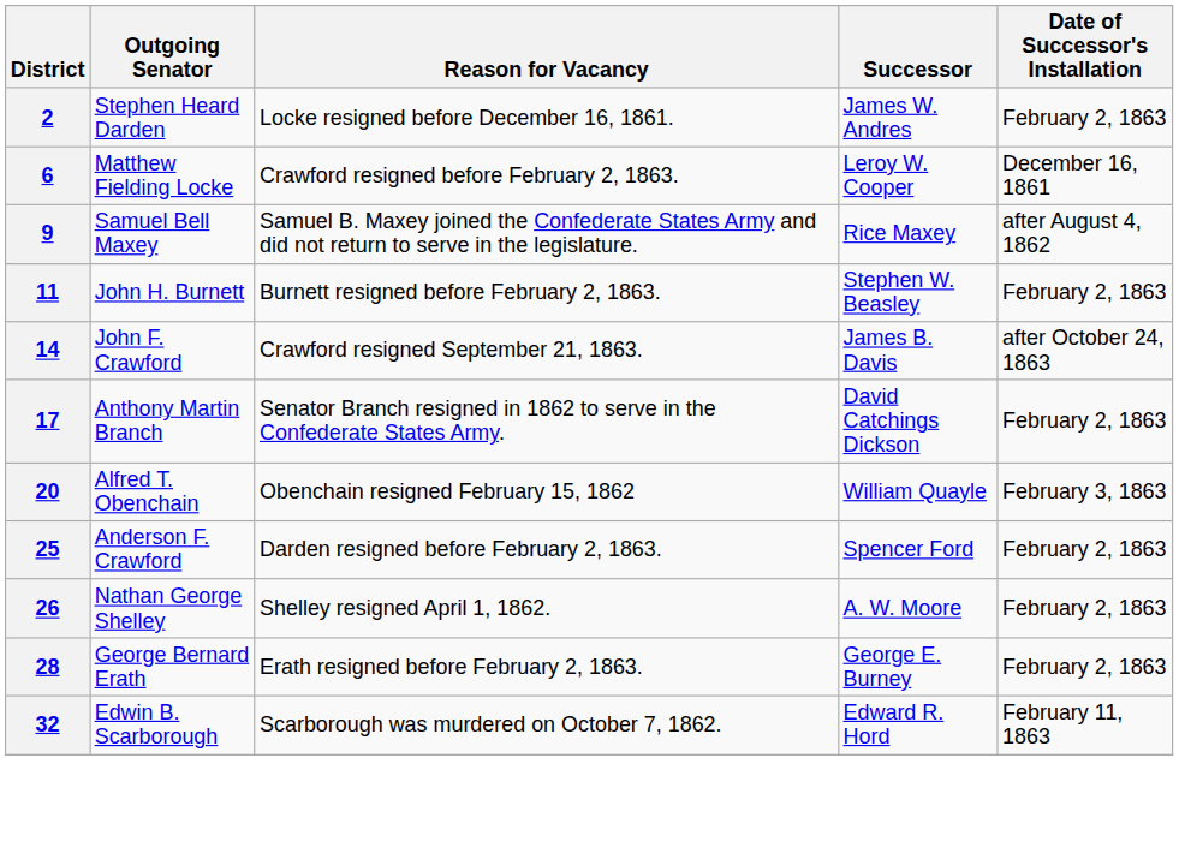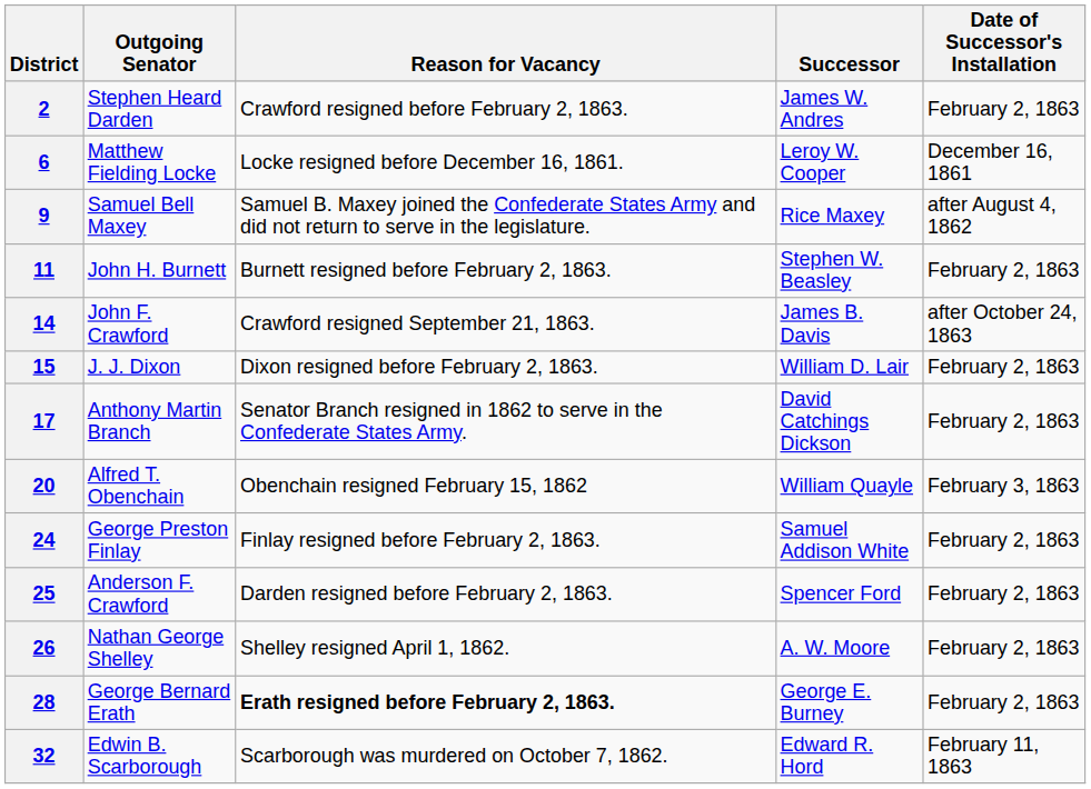 <table class="wikitable">
 <tr bgcolor="#cccccc" align="center" valign="bottom">
 <th>District</th>
 <th>Outgoing<br>Senator</th>
 <th width="50%">Reason for Vacancy</th>
 <th>Successor</th>
 <th width="15%">Date of Successor's Installation</th>
 </tr>
 <tr>
 <th><a href='#'>2</a></th>
 <td><a href='#'>Stephen Heard Darden</a></td>
-<td>Locke resigned before December 16, 1861.</td>
+<td>Crawford resigned before February 2, 1863.</td>
 <td><a href='#'>James W. Andres</a></td>
 <td>February 2, 1863</td>
 </tr>
 <tr>
 <th><a href='#'>6</a></th>
 <td><a href='#'>Matthew Fielding Locke</a></td>
-<td>Crawford resigned before February 2, 1863.</td>
+<td>Locke resigned before December 16, 1861.</td>
 <td><a href='#'>Leroy W. Cooper</a></td>
 <td>December 16, 1861</td>
 </tr>
 <tr>
 <th><a href='#'>9</a></th>
 <td><a href='#'>Samuel Bell Maxey</a></td>
 <td>Samuel B. Maxey joined the <a href='#'>Confederate States Army</a> and did not return to serve in the legislature.</td>
 <td><a href='#'>Rice Maxey</a></td>
 <td>after August 4, 1862</td>
 </tr>
 <tr>
 <th><a href='#'>11</a></th>
 <td><a href='#'>John H. Burnett</a></td>
 <td>Burnett resigned before February 2, 1863.</td>
 <td><a href='#'>Stephen W. Beasley</a></td>
 <td>February 2, 1863</td>
 </tr>
 <tr>
 <th><a href='#'>14</a></th>
 <td><a href='#'>John F. Crawford</a></td>
 <td>Crawford resigned September 21, 1863.</td>
 <td><a href='#'>James B. Davis</a></td>
 <td>after October 24, 1863</td>
 </tr>
 <tr>
+<th><a href='#'>15</a></th>
+<td><a href='#'>J. J. Dixon</a></td>
+<td>Dixon resigned before February 2, 1863.</td>
+<td><a href='#'>William D. Lair</a></td>
+<td>February 2, 1863</td>
+</tr>
+<tr>
 <th><a href='#'>17</a></th>
 <td><a href='#'>Anthony Martin Branch</a></td>
 <td>Senator Branch resigned in 1862 to serve in the <a href='#'>Confederate States Army</a>.</td>
 <td><a href='#'>David Catchings Dickson</a></td>
 <td>February 2, 1863</td>
 </tr>
 <tr>
 <th><a href='#'>20</a></th>
 <td><a href='#'>Alfred T. Obenchain</a></td>
 <td>Obenchain resigned February 15, 1862</td>
 <td><a href='#'>William Quayle</a></td>
 <td>February 3, 1863</td>
+</tr>
+<tr>
+<th><a href='#'>24</a></th>
+<td><a href='#'>George Preston Finlay</a></td>
+<td>Finlay resigned before February 2, 1863.</td>
+<td><a href='#'>Samuel Addison White</a></td>
+<td>February 2, 1863</td>
 </tr>
 <tr>
 <th><a href='#'>25</a></th>
 <td><a href='#'>Anderson F. Crawford</a></td>
 <td>Darden resigned before February 2, 1863.</td>
 <td><a href='#'>Spencer Ford</a></td>
 <td>February 2, 1863</td>
 </tr>
 <tr>
 <th><a href='#'>26</a></th>
 <td><a href='#'>Nathan George Shelley</a></td>
 <td>Shelley resigned April 1, 1862.</td>
 <td><a href='#'>A. W. Moore</a></td>
 <td>February 2, 1863</td>
 </tr>
 <tr>
 <th><a href='#'>28</a></th>
 <td><a href='#'>George Bernard Erath</a></td>
-<td>Erath resigned before February 2, 1863.</td>
+<td><strong>Erath resigned before February 2, 1863.</strong></td>
 <td><a href='#'>George E. Burney</a></td>
 <td>February 2, 1863</td>
 </tr>
 <tr>
 <th><a href='#'>32</a></th>
 <td><a href='#'>Edwin B. Scarborough</a></td>
 <td>Scarborough was murdered on October 7, 1862.</td>
 <td><a href='#'>Edward R. Hord</a></td>
 <td>February 11, 1863</td>
 </tr>
 <tr>
 </tr>
 </table>
